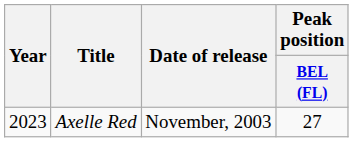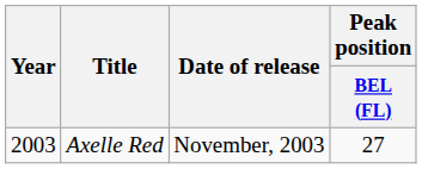 <table class="wikitable">
 <tr>
 <th rowspan="2">Year</th>
 <th rowspan="2">Title</th>
 <th rowspan="2">Date of release</th>
 <th colspan="1">Peak position</th>
 </tr>
 <tr>
 <th width="40" align="center"><small><a href='#'>BEL<br>(FL)</a></small></th>
 </tr>
 <tr>
-<td>2023</td>
+<td>2003</td>
 <td><em>Axelle Red</em></td>
 <td>November, 2003</td>
 <td align="center">27</td>
 </tr>
 </table>
